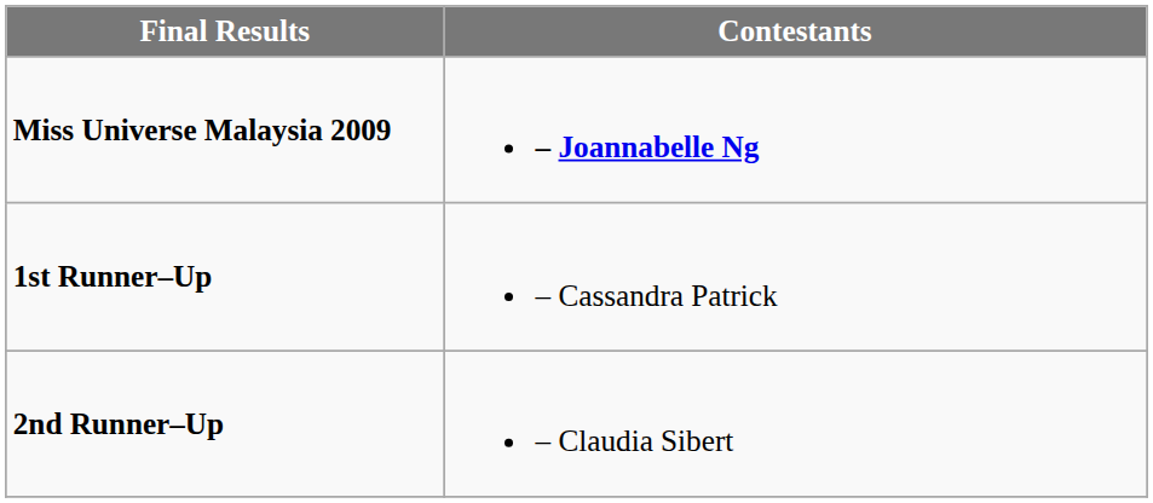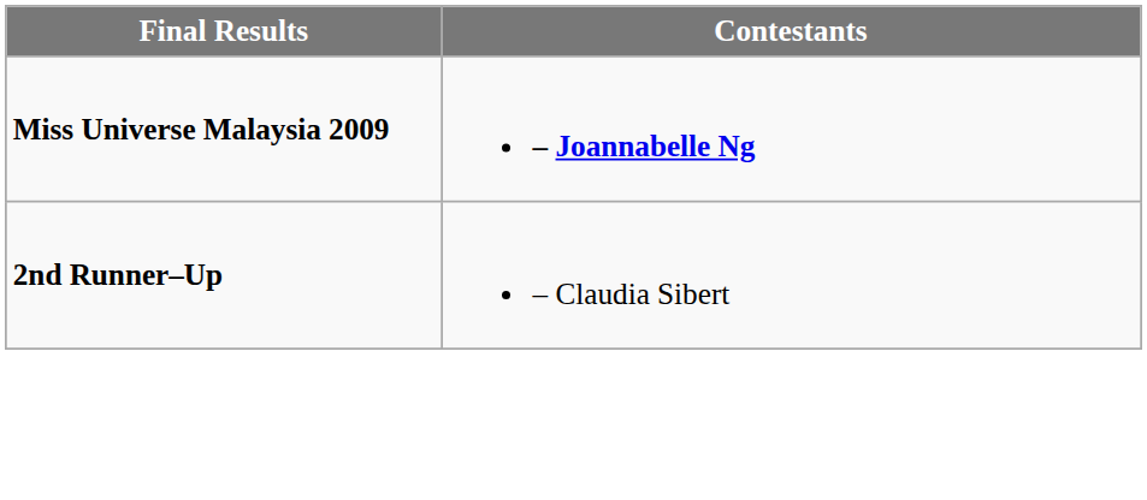 <table class="wikitable sortable" style="font-size: 90%;">
 <tr>
 <th width="200" style="background-color:#787878;color:#FFFFFF;">Final Results</th>
 <th width="325" style="background-color:#787878;color:#FFFFFF;">Contestants</th>
 </tr>
 <tr>
 <td><strong>Miss Universe Malaysia 2009</strong></td>
 <td><br><ul><li><strong></strong> <strong>–</strong> <strong><a href='#'>Joannabelle Ng</a></strong></li></ul></td>
 </tr>
 <tr>
-<td><strong>1st Runner–Up</strong></td>
-<td><br><ul><li><strong></strong> – Cassandra Patrick</li></ul></td>
-</tr>
-<tr>
 <td><strong>2nd Runner–Up</strong></td>
 <td><br><ul><li><strong></strong> – Claudia Sibert</li></ul></td>
 </tr>
 </table>
